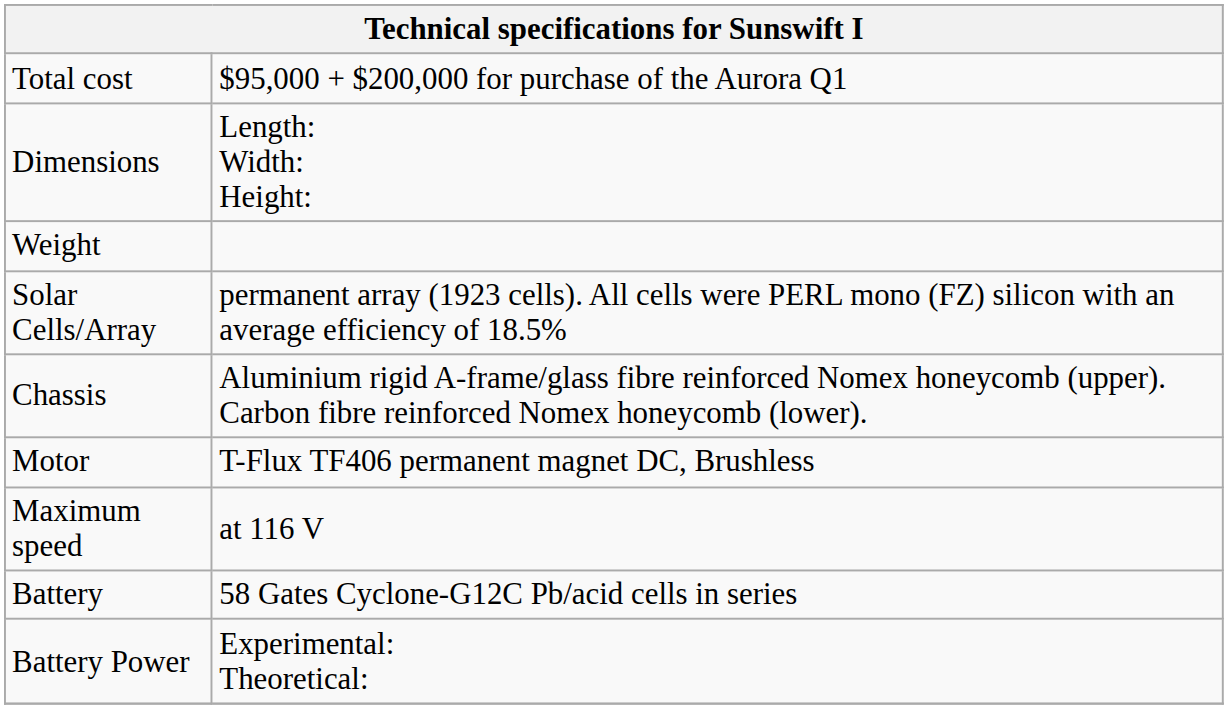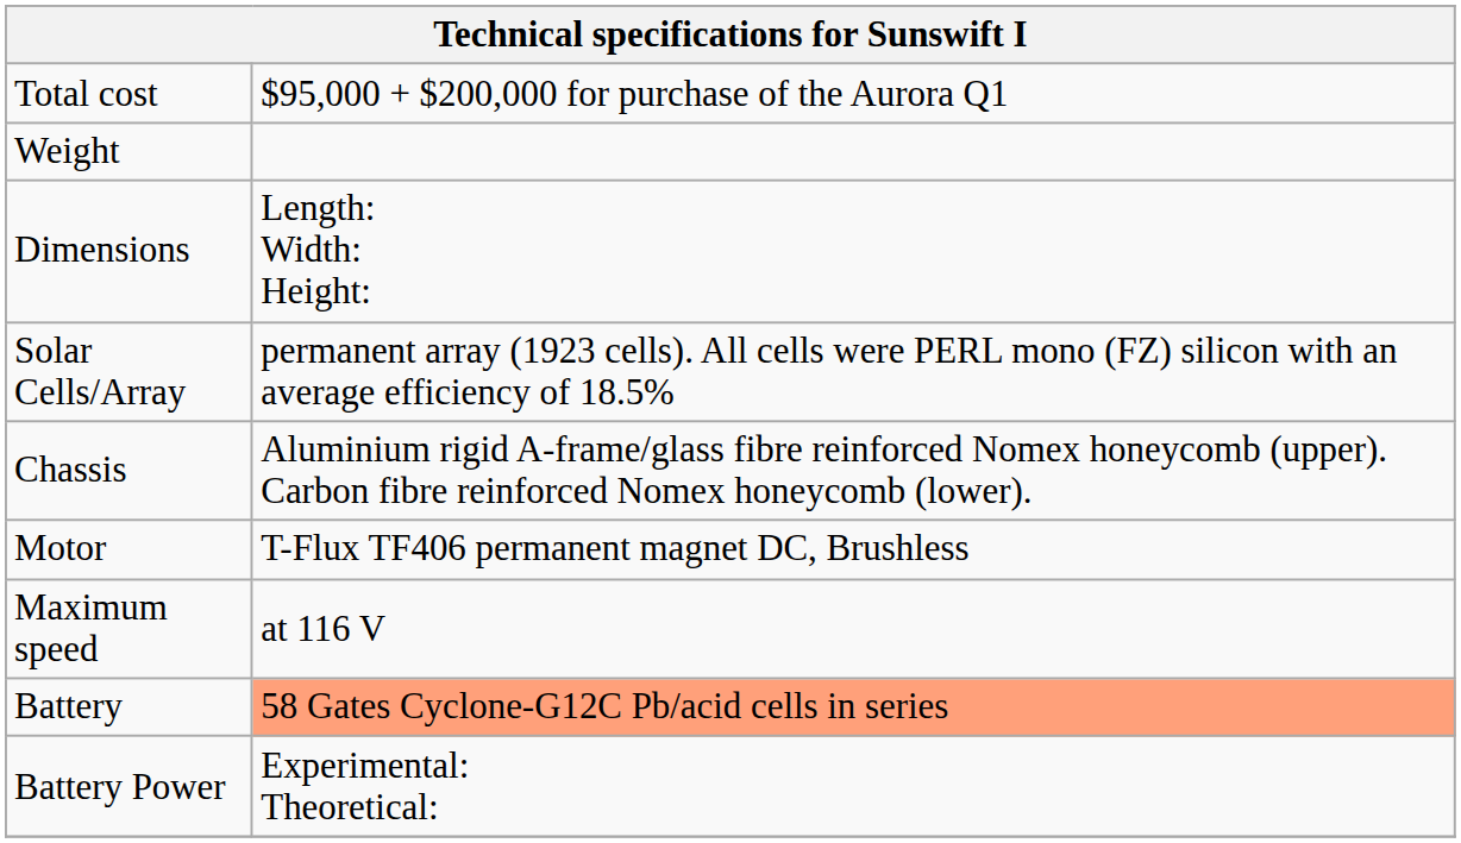 <table class="wikitable" style="width: 50%">
 <tr>
 <th colspan="2">Technical specifications for Sunswift I</th>
 </tr>
 <tr>
 <td>Total cost</td>
 <td>$95,000 + $200,000 for purchase of the Aurora Q1</td>
 </tr>
 <tr>
+<td>Weight</td>
+<td></td>
+</tr>
+<tr>
 <td width="100pt">Dimensions</td>
 <td>Length: <br>Width: <br>Height: </td>
-</tr>
-<tr>
-<td>Weight</td>
-<td></td>
 </tr>
 <tr>
 <td>Solar Cells/Array</td>
 <td> permanent array (1923 cells). All cells were PERL mono (FZ) silicon with an average efficiency of 18.5%</td>
 </tr>
 <tr>
 <td>Chassis</td>
 <td>Aluminium rigid A-frame/glass fibre reinforced Nomex honeycomb (upper). Carbon fibre reinforced Nomex honeycomb (lower).</td>
 </tr>
 <tr>
 <td>Motor</td>
 <td>T-Flux TF406 permanent magnet DC, Brushless</td>
 </tr>
 <tr>
 <td>Maximum speed</td>
 <td> at 116 V</td>
 </tr>
 <tr>
 <td>Battery</td>
-<td>58 Gates Cyclone-G12C Pb/acid cells in series</td>
+<td style="background: lightsalmon;">58 Gates Cyclone-G12C Pb/acid cells in series</td>
 </tr>
 <tr>
 <td>Battery Power</td>
 <td>Experimental: <br>Theoretical: </td>
 </tr>
 <tr>
 </tr>
 </table>
